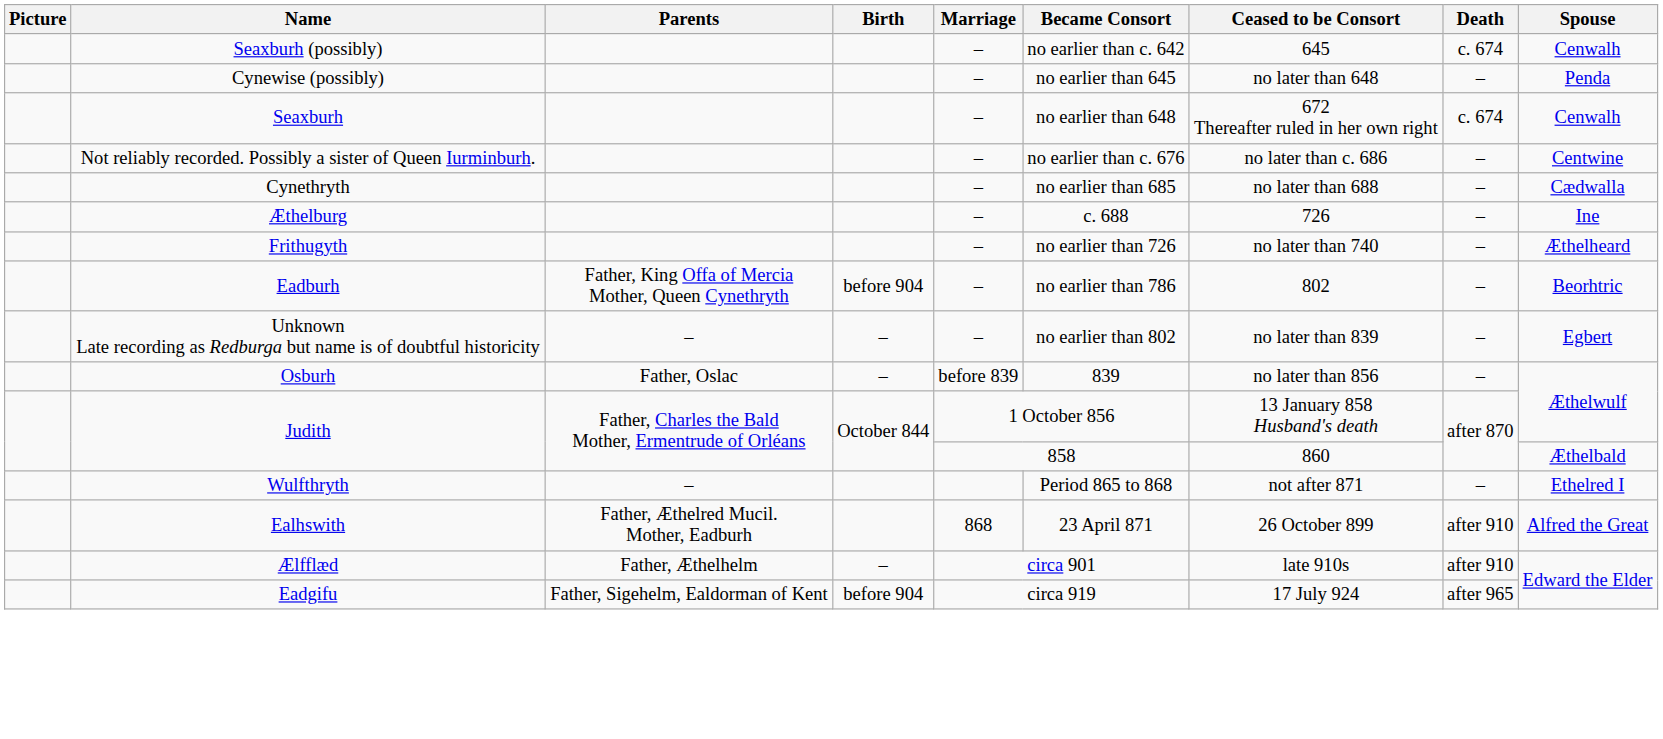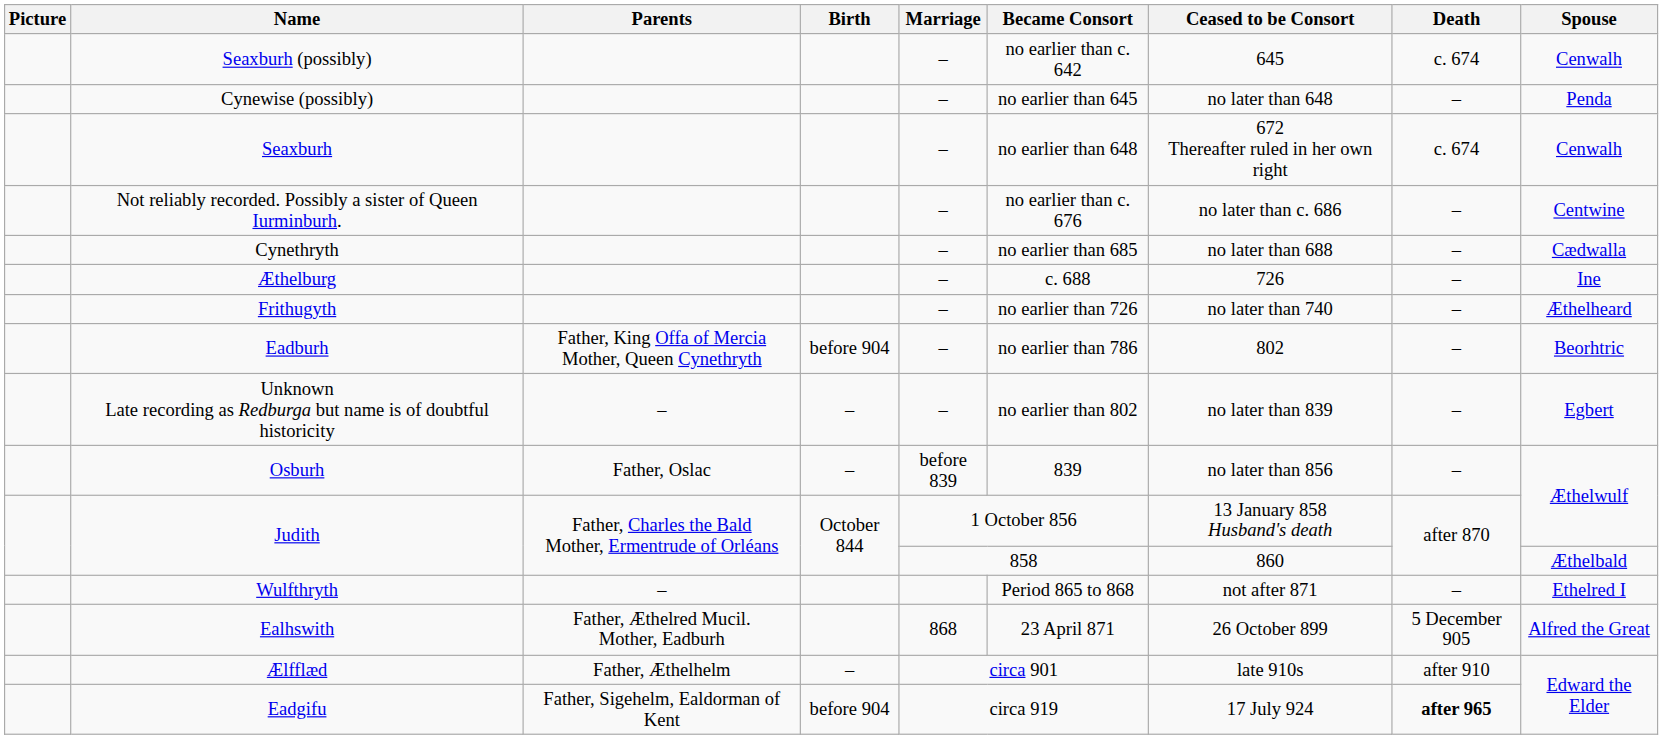 <table width=90% class="wikitable">
 <tr>
 <th>Picture</th>
 <th>Name</th>
 <th>Parents</th>
 <th>Birth</th>
 <th>Marriage</th>
 <th>Became Consort</th>
 <th>Ceased to be Consort</th>
 <th>Death</th>
 <th>Spouse</th>
 </tr>
 <tr>
 <td align="center"></td>
 <td align="center"><a href='#'>Seaxburh</a> (possibly)</td>
 <td align="center"></td>
 <td align="center"></td>
 <td align="center">–</td>
 <td align="center">no earlier than  c. 642</td>
 <td align="center">645</td>
 <td align="center">c. 674</td>
 <td align="center"><a href='#'>Cenwalh</a></td>
 </tr>
 <tr>
 <td align="center"></td>
 <td align="center">Cynewise (possibly)</td>
 <td align="center"></td>
 <td align="center"></td>
 <td align="center">–</td>
 <td align="center">no earlier than 645</td>
 <td align="center">no later than 648</td>
 <td align="center">–</td>
 <td align="center"><a href='#'>Penda</a></td>
 </tr>
 <tr>
 <td align="center"></td>
 <td align="center"><a href='#'>Seaxburh</a></td>
 <td align="center"></td>
 <td align="center"></td>
 <td align="center">–</td>
 <td align="center">no earlier than 648</td>
 <td align="center">672<br>Thereafter ruled in her own right</td>
 <td align="center">c. 674</td>
 <td align="center"><a href='#'>Cenwalh</a></td>
 </tr>
 <tr>
 <td align="center"></td>
 <td align="center">Not reliably recorded.  Possibly a sister of Queen <a href='#'>Iurminburh</a>.</td>
 <td align="center"></td>
 <td align="center"></td>
 <td align="center">–</td>
 <td align="center">no earlier than c. 676</td>
 <td align="center">no later than c. 686</td>
 <td align="center">–</td>
 <td align="center"><a href='#'>Centwine</a></td>
 </tr>
 <tr>
 <td align="center"></td>
 <td align="center">Cynethryth</td>
 <td align="center"></td>
 <td align="center"></td>
 <td align="center">–</td>
 <td align="center">no earlier than 685</td>
 <td align="center">no later than 688</td>
 <td align="center">–</td>
 <td align="center"><a href='#'>Cædwalla</a></td>
 </tr>
 <tr>
 <td align="center"></td>
 <td align="center"><a href='#'>Æthelburg</a></td>
 <td align="center"></td>
 <td align="center"></td>
 <td align="center">–</td>
 <td align="center">c. 688</td>
 <td align="center">726</td>
 <td align="center">–</td>
 <td align="center"><a href='#'>Ine</a></td>
 </tr>
 <tr>
 <td align="center"></td>
 <td align="center"><a href='#'>Frithugyth</a></td>
 <td align="center"></td>
 <td align="center"></td>
 <td align="center">–</td>
 <td align="center">no earlier than 726</td>
 <td align="center">no later than 740</td>
 <td align="center">–</td>
 <td align="center"><a href='#'>Æthelheard</a></td>
 </tr>
 <tr>
 <td align="center"></td>
 <td align="center"><a href='#'>Eadburh</a></td>
 <td align="center">Father, King <a href='#'>Offa of Mercia</a><br>Mother, Queen <a href='#'>Cynethryth</a></td>
 <td align="center">before 904</td>
 <td align="center">–</td>
 <td align=center>no earlier than 786</td>
 <td align="center">802</td>
 <td align="center">–</td>
 <td align="center"><a href='#'>Beorhtric</a></td>
 </tr>
 <tr>
 <td align="center"></td>
 <td align="center">Unknown<br>Late recording as <em>Redburga</em> but name is of doubtful historicity</td>
 <td align="center">–</td>
 <td align=center>–</td>
 <td align="center">–</td>
 <td align=center>no earlier than 802</td>
 <td align="center">no later than 839</td>
 <td align="center">–</td>
 <td align="center"><a href='#'>Egbert</a></td>
 </tr>
 <tr>
 <td align="center"></td>
 <td align="center"><a href='#'>Osburh</a></td>
 <td align="center">Father, Oslac</td>
 <td align=center>–</td>
 <td align="center">before 839</td>
 <td align=center>839</td>
 <td align="center">no later than 856</td>
 <td align="center">–</td>
 <td align="center" rowspan=2><a href='#'>Æthelwulf</a></td>
 </tr>
 <tr>
 <td align="center" rowspan=2></td>
 <td align="center" rowspan=2><a href='#'>Judith</a></td>
 <td align="center" rowspan=2>Father, <a href='#'>Charles the Bald</a> <br>Mother, <a href='#'>Ermentrude of Orléans</a></td>
 <td align=center rowspan=2>October 844</td>
 <td align="center" colspan=2>1 October 856</td>
 <td align="center">13 January 858<br><em>Husband's death</em></td>
 <td align="center" rowspan=2>after 870</td>
 </tr>
 <tr>
 <td align="center" colspan=2>858</td>
 <td align="center">860<br></td>
 <td align="center"><a href='#'>Æthelbald</a></td>
 </tr>
 <tr>
 <td align="center"></td>
 <td align="center"><a href='#'>Wulfthryth</a></td>
 <td align="center">–</td>
 <td align="center"></td>
 <td align="center"></td>
 <td align="center">Period 865 to 868</td>
 <td align="center">not after 871</td>
 <td align="center">–</td>
 <td align="center"><a href='#'>Ethelred I</a></td>
 </tr>
 <tr>
 <td align="center"></td>
 <td align="center"><a href='#'>Ealhswith</a></td>
 <td align="center">Father, Æthelred Mucil. <br>Mother, Eadburh<br></td>
 <td align="center"></td>
 <td align="center">868</td>
 <td align=center>23 April 871</td>
 <td align="center">26 October 899</td>
-<td align="center">after 910</td>
+<td align="center">5 December 905</td>
 <td align="center"><a href='#'>Alfred the Great</a></td>
 </tr>
 <tr>
 <td align="center"></td>
 <td align="center"><a href='#'>Ælfflæd</a></td>
 <td align="center">Father, Æthelhelm</td>
 <td align=center>–</td>
 <td align="center" colspan=2><a href='#'>circa</a> 901</td>
 <td align="center">late 910s</td>
 <td align="center">after 910</td>
 <td align="center" rowspan=2><a href='#'>Edward the Elder</a></td>
 </tr>
 <tr>
 <td align="center"></td>
 <td align="center"><a href='#'>Eadgifu</a></td>
 <td align="center">Father, Sigehelm, Ealdorman of Kent</td>
 <td align="center">before 904</td>
 <td align="center" colspan=2>circa 919</td>
 <td align="center">17 July 924</td>
-<td align="center">after 965</td>
+<td align="center"><strong>after 965</strong></td>
 </tr>
 </table>
